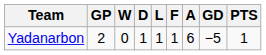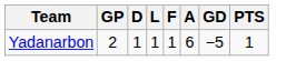 <table class="wikitable" style="text-align:center;">
 <tr>
 <th>Team</th>
 <th>GP</th>
-<th>W</th>
 <th>D</th>
 <th>L</th>
 <th>F</th>
 <th>A</th>
 <th>GD</th>
 <th>PTS</th>
 </tr>
 <tr style="">
 <td><a href='#'>Yadanarbon</a></td>
 <td>2</td>
-<td>0</td>
 <td>1</td>
 <td>1</td>
 <td>1</td>
 <td>6</td>
 <td>−5</td>
 <td>1</td>
 </tr>
 </table>
